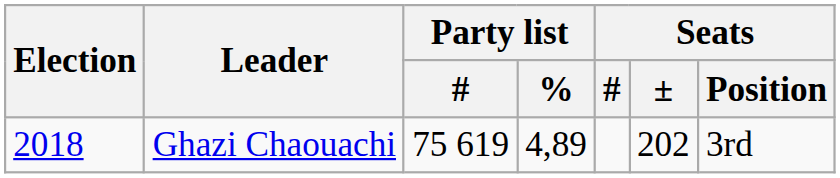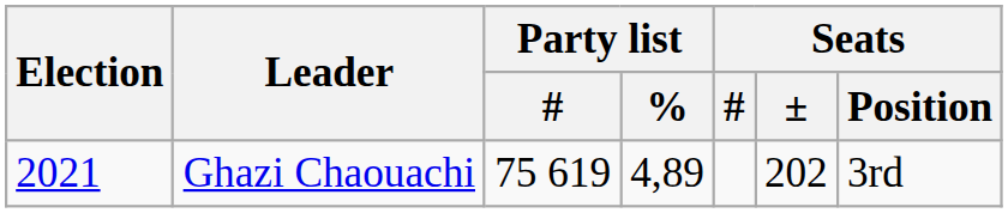 <table class="wikitable">
 <tr>
 <th rowspan=2>Election</th>
 <th rowspan=2>Leader</th>
 <th colspan=2>Party list</th>
 <th colspan=3>Seats</th>
 </tr>
 <tr>
 <th>#</th>
 <th>%</th>
 <th>#</th>
 <th>±</th>
 <th>Position</th>
 </tr>
 <tr>
-<td><a href='#'>2018</a></td>
+<td><a href='#'>2021</a></td>
 <td><a href='#'>Ghazi Chaouachi</a></td>
 <td>75 619</td>
 <td>4,89</td>
 <td></td>
 <td> 202</td>
 <td> 3rd</td>
 </tr>
 </table>
